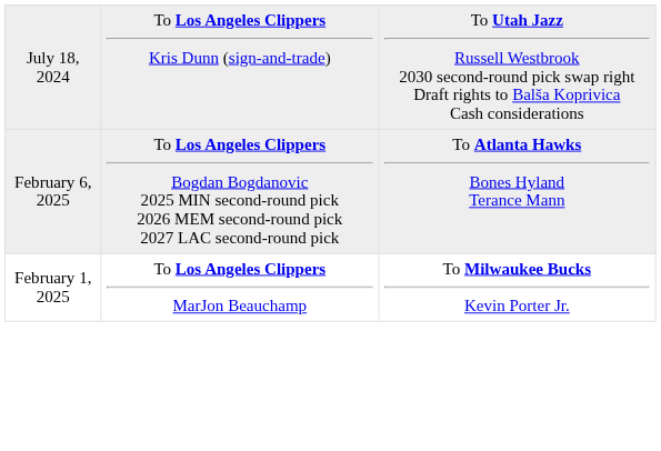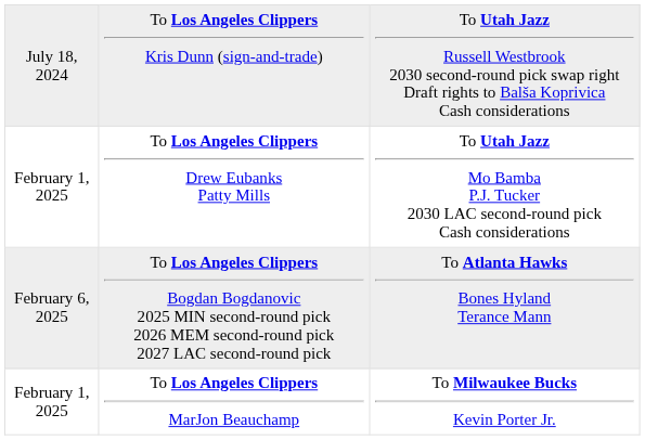 <table border=1 style="border-collapse:collapse; text-align: center; width: 100%" bordercolor="#DFDFDF"  cellpadding="5">
 <tr style="background:#eee;">
 <td style="width:10%">July 18, 2024</td>
 <td style="width:31%; vertical-align:top;">To <strong><a href='#'>Los Angeles Clippers</a></strong><hr><a href='#'>Kris Dunn</a> (<a href='#'>sign-and-trade</a>)</td>
 <td style="width:31%; vertical-align:top;">To <strong><a href='#'>Utah Jazz</a></strong><hr><a href='#'>Russell Westbrook</a><br>2030 second-round pick swap right<br>Draft rights to <a href='#'>Balša Koprivica</a><br>Cash considerations</td>
+</tr>
+<tr>
+<td style="width:10%">February 1, 2025</td>
+<td style="width:31%; vertical-align:top;">To <strong><a href='#'>Los Angeles Clippers</a></strong><hr><a href='#'>Drew Eubanks</a> <br><a href='#'>Patty Mills</a></td>
+<td style="width:31%; vertical-align:top;">To <strong><a href='#'>Utah Jazz</a></strong><hr><a href='#'>Mo Bamba</a><br><a href='#'>P.J. Tucker</a><br>2030 LAC second-round pick<br>Cash considerations</td>
 </tr>
 <tr style="background:#eee;">
 <td style="width:10%">February 6, 2025</td>
 <td style="width:31%; vertical-align:top;">To <strong><a href='#'>Los Angeles Clippers</a></strong><hr><a href='#'>Bogdan Bogdanovic</a><br>2025 MIN second-round pick<br>2026 MEM second-round pick<br>2027 LAC second-round pick</td>
 <td style="width:31%; vertical-align:top;">To <strong><a href='#'>Atlanta Hawks</a></strong><hr><a href='#'>Bones Hyland</a><br><a href='#'>Terance Mann</a></td>
 </tr>
 <tr>
 <td style="width:10%">February 1, 2025</td>
 <td style="width:31%; vertical-align:top;">To <strong><a href='#'>Los Angeles Clippers</a></strong><hr><a href='#'>MarJon Beauchamp</a></td>
 <td style="width:31%; vertical-align:top;">To <strong><a href='#'>Milwaukee Bucks</a></strong><hr><a href='#'>Kevin Porter Jr.</a></td>
 </tr>
 </table>
